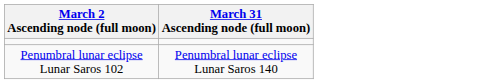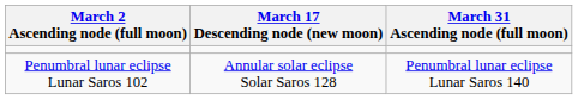 <table class="wikitable">
 <tr>
 <th><a href='#'>March 2</a><br>Ascending node (full moon)</th>
+<th><a href='#'>March 17</a><br>Descending node (new moon)</th>
 <th><a href='#'>March 31</a><br>Ascending node (full moon)</th>
 </tr>
 <tr>
 <td></td>
 <td></td>
+<td></td>
 </tr>
 <tr align=center>
 <td><a href='#'>Penumbral lunar eclipse</a><br>Lunar Saros 102</td>
+<td><a href='#'>Annular solar eclipse</a><br>Solar Saros 128</td>
 <td><a href='#'>Penumbral lunar eclipse</a><br>Lunar Saros 140</td>
 </tr>
 </table>
